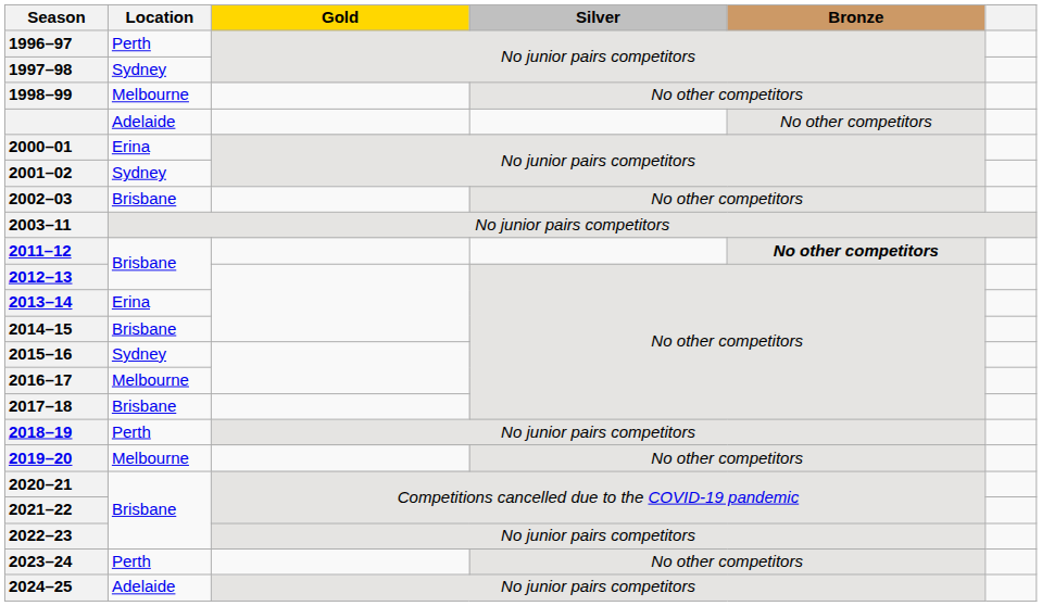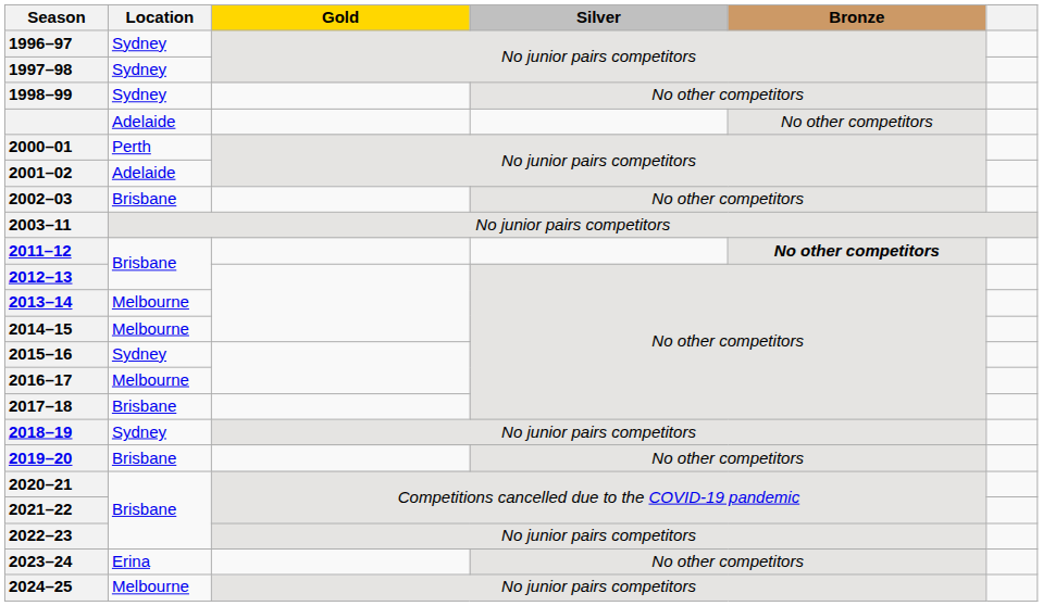 <table class="wikitable unsortable" style="text-align:left; width:80%">
 <tr>
 <th scope="col" style="text-align:center; width:10%">Season</th>
 <th scope="col" style="text-align:center; width:10%">Location</th>
 <th scope="col" style="text-align:center; width:25%; background:gold">Gold</th>
 <th scope="col" style="text-align:center; width:25%; background:silver">Silver</th>
 <th scope="col" style="text-align:center; width:25%; background:#c96">Bronze</th>
 <th scope="col" style="text-align:center; width:5%"></th>
 </tr>
 <tr>
 <th scope="row" style="text-align:left">1996–97</th>
-<td><a href='#'>Perth</a></td>
+<td><a href='#'>Sydney</a></td>
 <td colspan="3" rowspan="2" align="center" bgcolor="e5e4e2"><em>No junior pairs competitors</em></td>
 <td></td>
 </tr>
 <tr>
 <th scope="row" style="text-align:left">1997–98</th>
 <td><a href='#'>Sydney</a></td>
 <td></td>
 </tr>
 <tr>
 <th scope="row" style="text-align:left">1998–99</th>
-<td><a href='#'>Melbourne</a></td>
+<td><a href='#'>Sydney</a></td>
 <td></td>
 <td colspan="2" align="center" bgcolor="e5e4e2"><em>No other competitors</em></td>
 <td></td>
 </tr>
 <tr>
 <th scope="row" style="text-align:left"></th>
 <td><a href='#'>Adelaide</a></td>
 <td></td>
 <td></td>
 <td align="center" bgcolor="e5e4e2"><em>No other competitors</em></td>
 <td></td>
 </tr>
 <tr>
 <th scope="row" style="text-align:left">2000–01</th>
-<td><a href='#'>Erina</a></td>
+<td><a href='#'>Perth</a></td>
 <td colspan="3" rowspan="2" align="center" bgcolor="e5e4e2"><em>No junior pairs competitors</em></td>
 <td></td>
 </tr>
 <tr>
 <th scope="row" style="text-align:left">2001–02</th>
-<td><a href='#'>Sydney</a></td>
+<td><a href='#'>Adelaide</a></td>
 <td></td>
 </tr>
 <tr>
 <th scope="row" style="text-align:left">2002–03</th>
 <td><a href='#'>Brisbane</a></td>
 <td></td>
 <td colspan="2" align="center" bgcolor="e5e4e2"><em>No other competitors</em></td>
 <td></td>
 </tr>
 <tr>
 <th scope="row" style="text-align:left">2003–11</th>
 <td colspan="5" align="center" bgcolor="e5e4e2"><em>No junior pairs competitors</em></td>
 </tr>
 <tr>
 <th scope="row" style="text-align:left"><a href='#'>2011–12</a></th>
 <td rowspan="2"><a href='#'>Brisbane</a></td>
 <td></td>
 <td></td>
 <td align="center" bgcolor="e5e4e2"><strong><em>No other competitors</em></strong></td>
 <td></td>
 </tr>
 <tr>
 <th scope="row" style="text-align:left"><a href='#'>2012–13</a></th>
 <td rowspan="3"></td>
 <td colspan="2" rowspan="6" align="center" bgcolor="e5e4e2"><em>No other competitors</em></td>
 <td></td>
 </tr>
 <tr>
 <th scope="row" style="text-align:left"><a href='#'>2013–14</a></th>
-<td><a href='#'>Erina</a></td>
+<td><a href='#'>Melbourne</a></td>
 <td></td>
 </tr>
 <tr>
 <th scope="row" style="text-align:left">2014–15</th>
-<td><a href='#'>Brisbane</a></td>
+<td><a href='#'>Melbourne</a></td>
 <td></td>
 </tr>
 <tr>
 <th scope="row" style="text-align:left">2015–16</th>
 <td><a href='#'>Sydney</a></td>
 <td rowspan="2"></td>
 <td></td>
 </tr>
 <tr>
 <th scope="row" style="text-align:left">2016–17</th>
 <td><a href='#'>Melbourne</a></td>
 <td></td>
 </tr>
 <tr>
 <th scope="row" style="text-align:left">2017–18</th>
 <td><a href='#'>Brisbane</a></td>
 <td></td>
 <td></td>
 </tr>
 <tr>
 <th scope="row" style="text-align:left"><a href='#'>2018–19</a></th>
-<td><a href='#'>Perth</a></td>
+<td><a href='#'>Sydney</a></td>
 <td colspan="3" align="center" bgcolor="e5e4e2"><em>No junior pairs competitors</em></td>
 <td></td>
 </tr>
 <tr>
 <th scope="row" style="text-align:left"><a href='#'>2019–20</a></th>
-<td><a href='#'>Melbourne</a></td>
+<td><a href='#'>Brisbane</a></td>
 <td></td>
 <td colspan="2" align="center" bgcolor="e5e4e2"><em>No other competitors</em></td>
 <td></td>
 </tr>
 <tr>
 <th scope="row" style="text-align:left">2020–21</th>
 <td rowspan="3"><a href='#'>Brisbane</a></td>
 <td colspan="3" rowspan="2" align="center" bgcolor="e5e4e2"><em>Competitions cancelled due to the <a href='#'>COVID-19 pandemic</a></em></td>
 <td></td>
 </tr>
 <tr>
 <th scope="row" style="text-align:left">2021–22</th>
 <td></td>
 </tr>
 <tr>
 <th scope="row" style="text-align:left">2022–23</th>
 <td colspan="3" align="center" bgcolor="e5e4e2"><em>No junior pairs competitors</em></td>
 <td></td>
 </tr>
 <tr>
 <th scope="row" style="text-align:left">2023–24</th>
-<td><a href='#'>Perth</a></td>
+<td><a href='#'>Erina</a></td>
 <td></td>
 <td colspan=2 align="center" bgcolor="e5e4e2"><em>No other competitors</em></td>
 <td></td>
 </tr>
 <tr>
 <th scope="row" style="text-align:left">2024–25</th>
-<td><a href='#'>Adelaide</a></td>
+<td><a href='#'>Melbourne</a></td>
 <td colspan="3" align="center" bgcolor="e5e4e2"><em>No junior pairs competitors</em></td>
 <td></td>
 </tr>
 </table>
